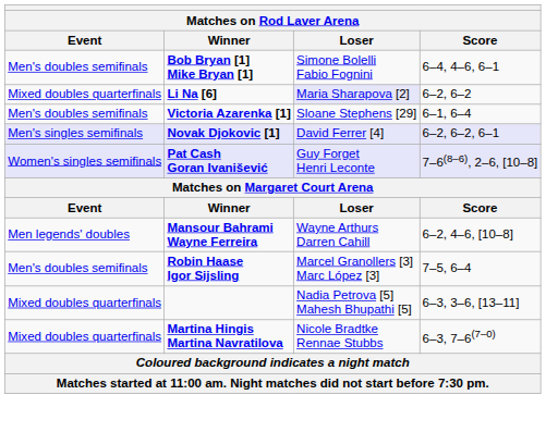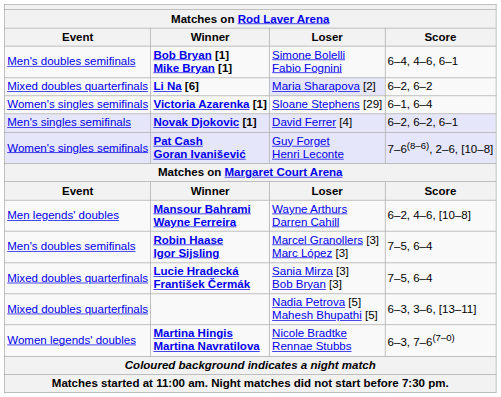 <table class="wikitable collapsible uncollapsed" style="margin:1em auto;">
 <tr>
 <th colspan=4></th>
 </tr>
 <tr>
 <th colspan=4><strong>Matches on <a href='#'>Rod Laver Arena</a></strong></th>
 </tr>
 <tr>
 <th>Event</th>
 <th>Winner</th>
 <th>Loser</th>
 <th>Score</th>
 </tr>
 <tr>
 <td><a href='#'>Men's doubles semifinals</a></td>
 <td><strong> <a href='#'>Bob Bryan</a> [1] <br>  <a href='#'>Mike Bryan</a> [1]</strong></td>
 <td> <a href='#'>Simone Bolelli</a> <br>  <a href='#'>Fabio Fognini</a></td>
 <td>6–4, 4–6, 6–1</td>
 </tr>
 <tr>
 <td><a href='#'>Mixed doubles quarterfinals</a></td>
 <td><strong> <a href='#'>Li Na</a> [6]</strong></td>
 <td style="background: lavender;"> <a href='#'>Maria Sharapova</a> [2]</td>
 <td>6–2, 6–2</td>
 </tr>
 <tr>
-<td><a href='#'>Men's doubles semifinals</a></td>
+<td><a href='#'>Women's singles semifinals</a></td>
 <td><strong> <a href='#'>Victoria Azarenka</a> [1]</strong></td>
 <td> <a href='#'>Sloane Stephens</a> [29]</td>
 <td>6–1, 6–4</td>
 </tr>
 <tr bgcolor=lavender>
 <td><a href='#'>Men's singles semifinals</a></td>
 <td><strong> <a href='#'>Novak Djokovic</a> [1]</strong></td>
 <td> <a href='#'>David Ferrer</a> [4]</td>
 <td>6–2, 6–2, 6–1</td>
 </tr>
 <tr bgcolor=lavender>
 <td><a href='#'>Women's singles semifinals</a></td>
 <td><strong> <a href='#'>Pat Cash</a><br> <a href='#'>Goran Ivanišević</a></strong></td>
 <td> <a href='#'>Guy Forget</a><br> <a href='#'>Henri Leconte</a></td>
 <td>7–6<sup>(8–6)</sup>, 2–6, [10–8]</td>
 </tr>
 <tr>
 <th colspan=4><strong>Matches on <a href='#'>Margaret Court Arena</a></strong></th>
 </tr>
 <tr>
 <th>Event</th>
 <th>Winner</th>
 <th>Loser</th>
 <th>Score</th>
 </tr>
 <tr>
 <td><a href='#'>Men legends' doubles</a></td>
 <td><strong> <a href='#'>Mansour Bahrami</a> <br>  <a href='#'>Wayne Ferreira</a></strong></td>
 <td> <a href='#'>Wayne Arthurs</a> <br>  <a href='#'>Darren Cahill</a></td>
 <td>6–2, 4–6, [10–8]</td>
 </tr>
 <tr>
 <td><a href='#'>Men's doubles semifinals</a></td>
 <td><strong> <a href='#'>Robin Haase</a> <br>  <a href='#'>Igor Sijsling</a></strong></td>
 <td> <a href='#'>Marcel Granollers</a> [3] <br>  <a href='#'>Marc López</a> [3]</td>
 <td>7–5, 6–4</td>
 </tr>
 <tr>
 <td><a href='#'>Mixed doubles quarterfinals</a></td>
+<td><strong> <a href='#'>Lucie Hradecká</a> <br>  <a href='#'>František Čermák</a></strong></td>
+<td> <a href='#'>Sania Mirza</a> [3] <br>  <a href='#'>Bob Bryan</a> [3]</td>
+<td>7–5, 6–4</td>
+</tr>
+<tr>
+<td><a href='#'>Mixed doubles quarterfinals</a></td>
 <td></td>
 <td> <a href='#'>Nadia Petrova</a> [5] <br>  <a href='#'>Mahesh Bhupathi</a> [5]</td>
 <td>6–3, 3–6, [13–11]</td>
 </tr>
 <tr>
-<td><a href='#'>Mixed doubles quarterfinals</a></td>
+<td><a href='#'>Women legends' doubles</a></td>
 <td><strong> <a href='#'>Martina Hingis</a> <br>  <a href='#'>Martina Navratilova</a></strong></td>
 <td> <a href='#'>Nicole Bradtke</a> <br>  <a href='#'>Rennae Stubbs</a></td>
 <td>6–3, 7–6<sup>(7–0)</sup></td>
 </tr>
 <tr>
 <th colspan=4 align=center><em>Coloured background indicates a night match</em></th>
 </tr>
 <tr>
 <th colspan=4 align=center>Matches started at 11:00 am. Night matches did not start before 7:30 pm.</th>
 </tr>
 </table>
